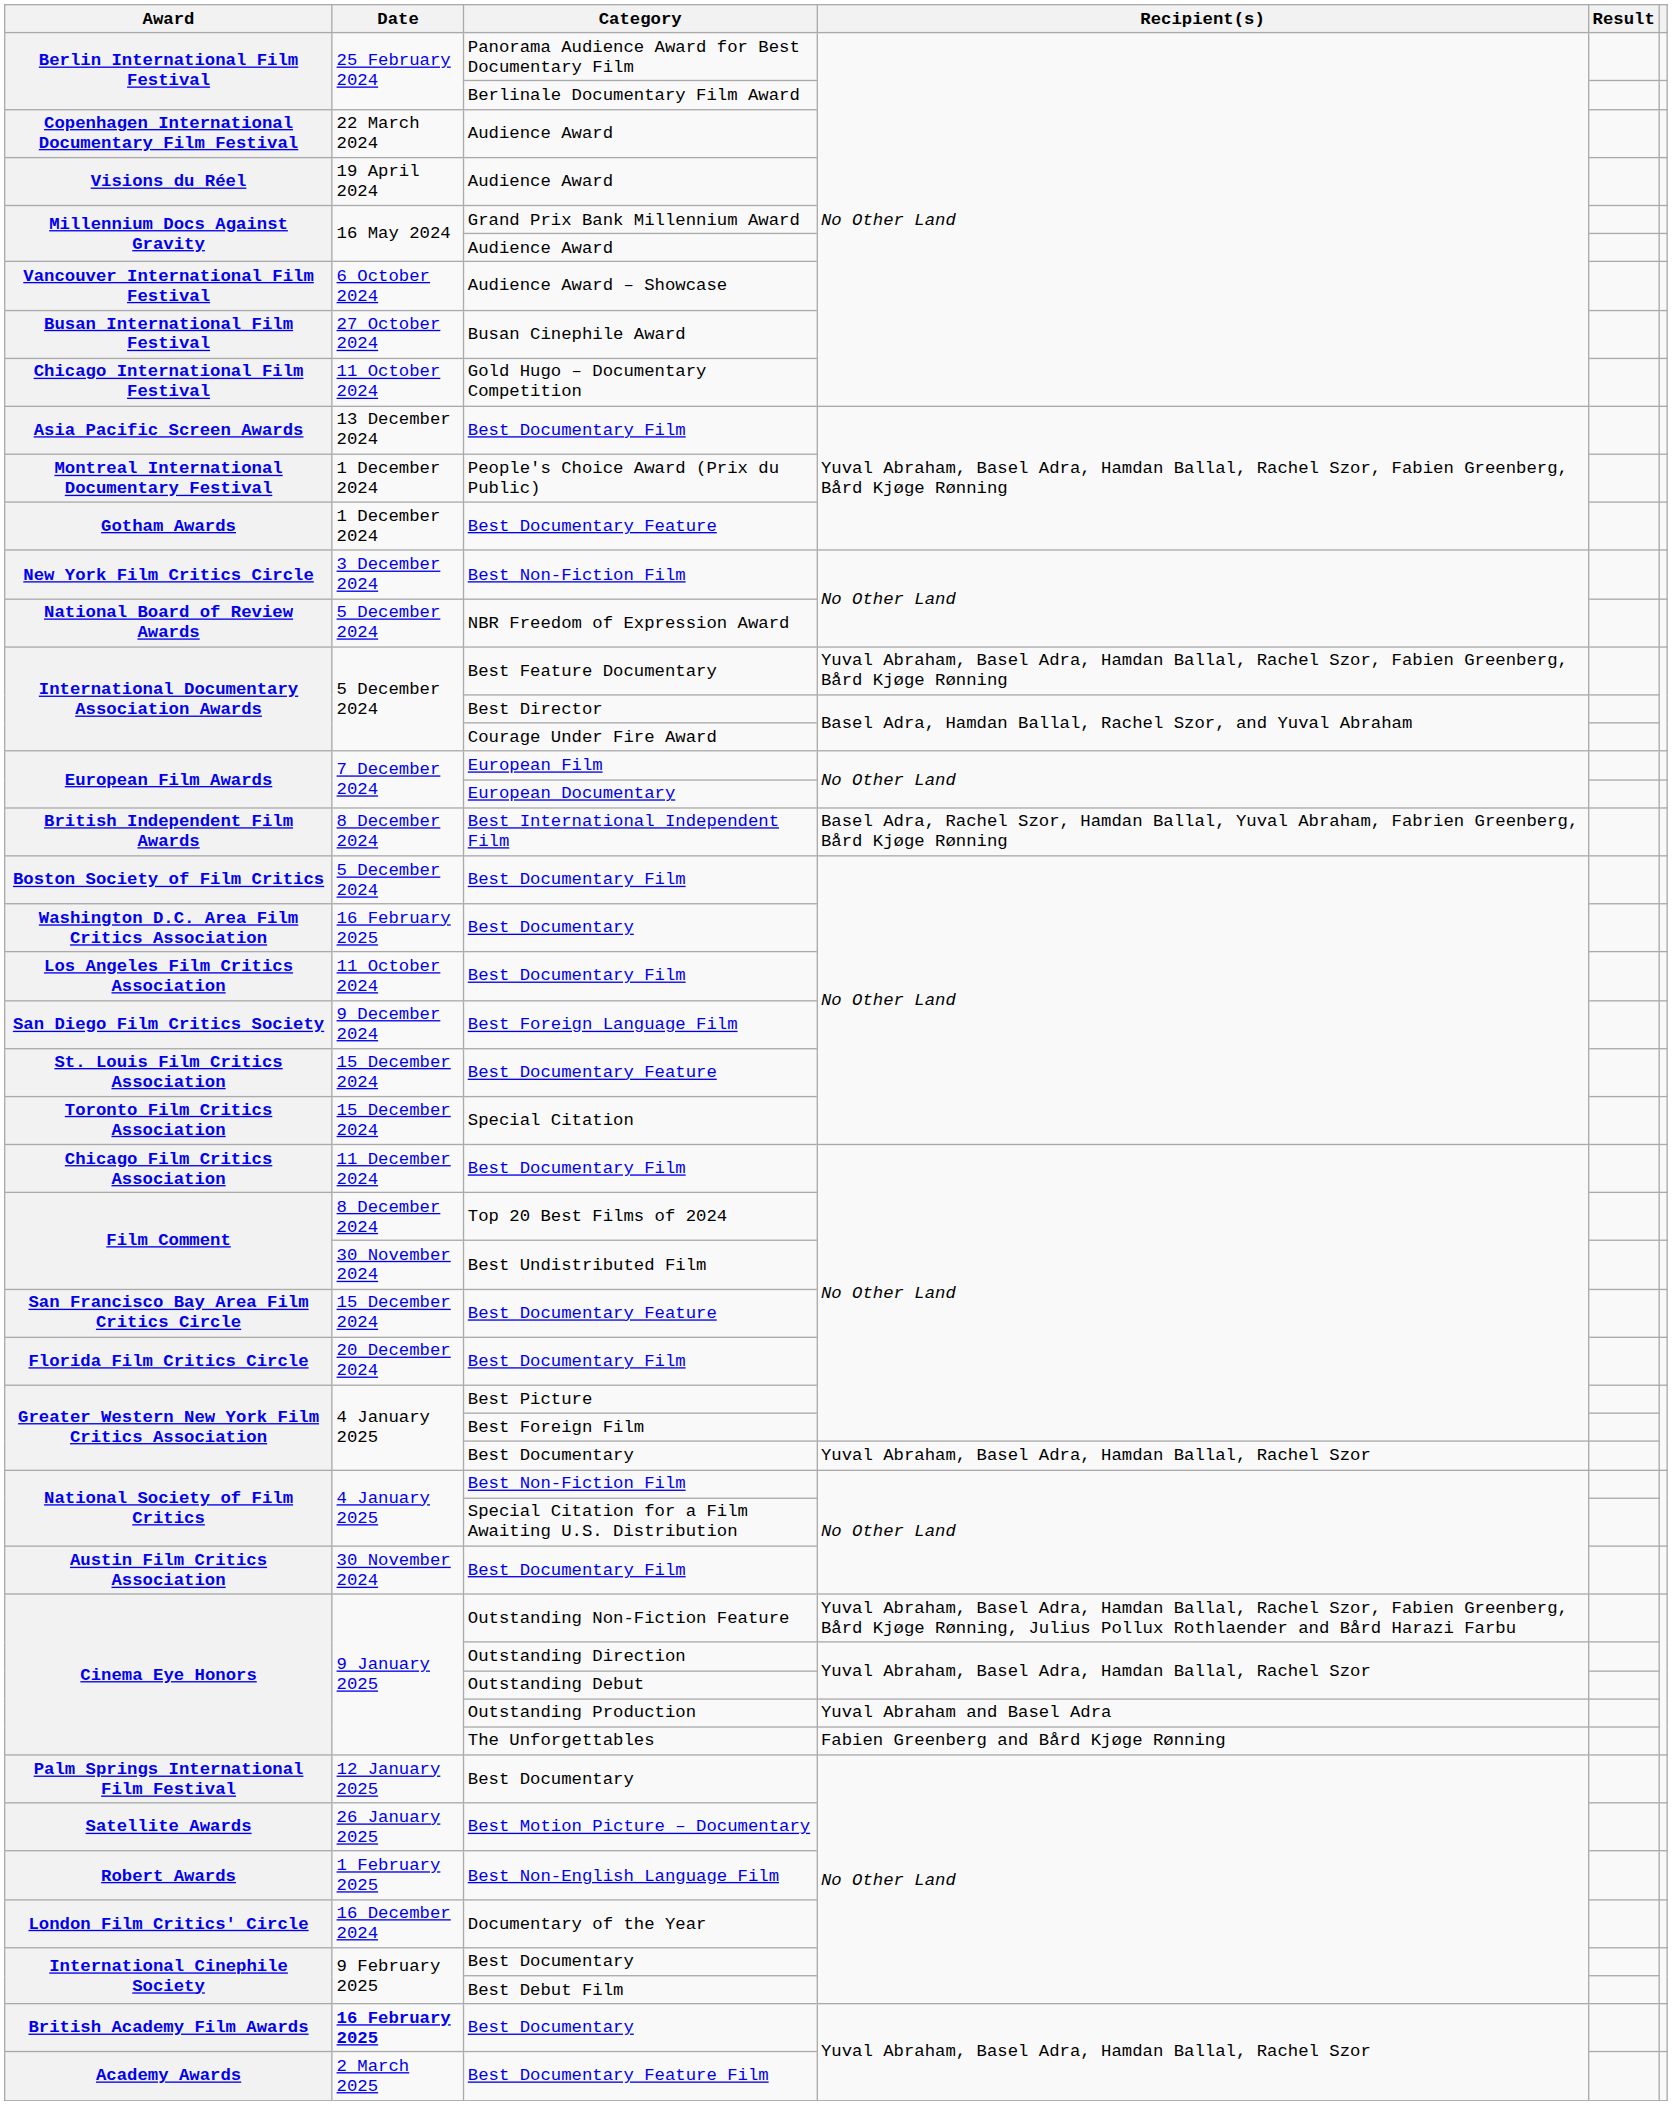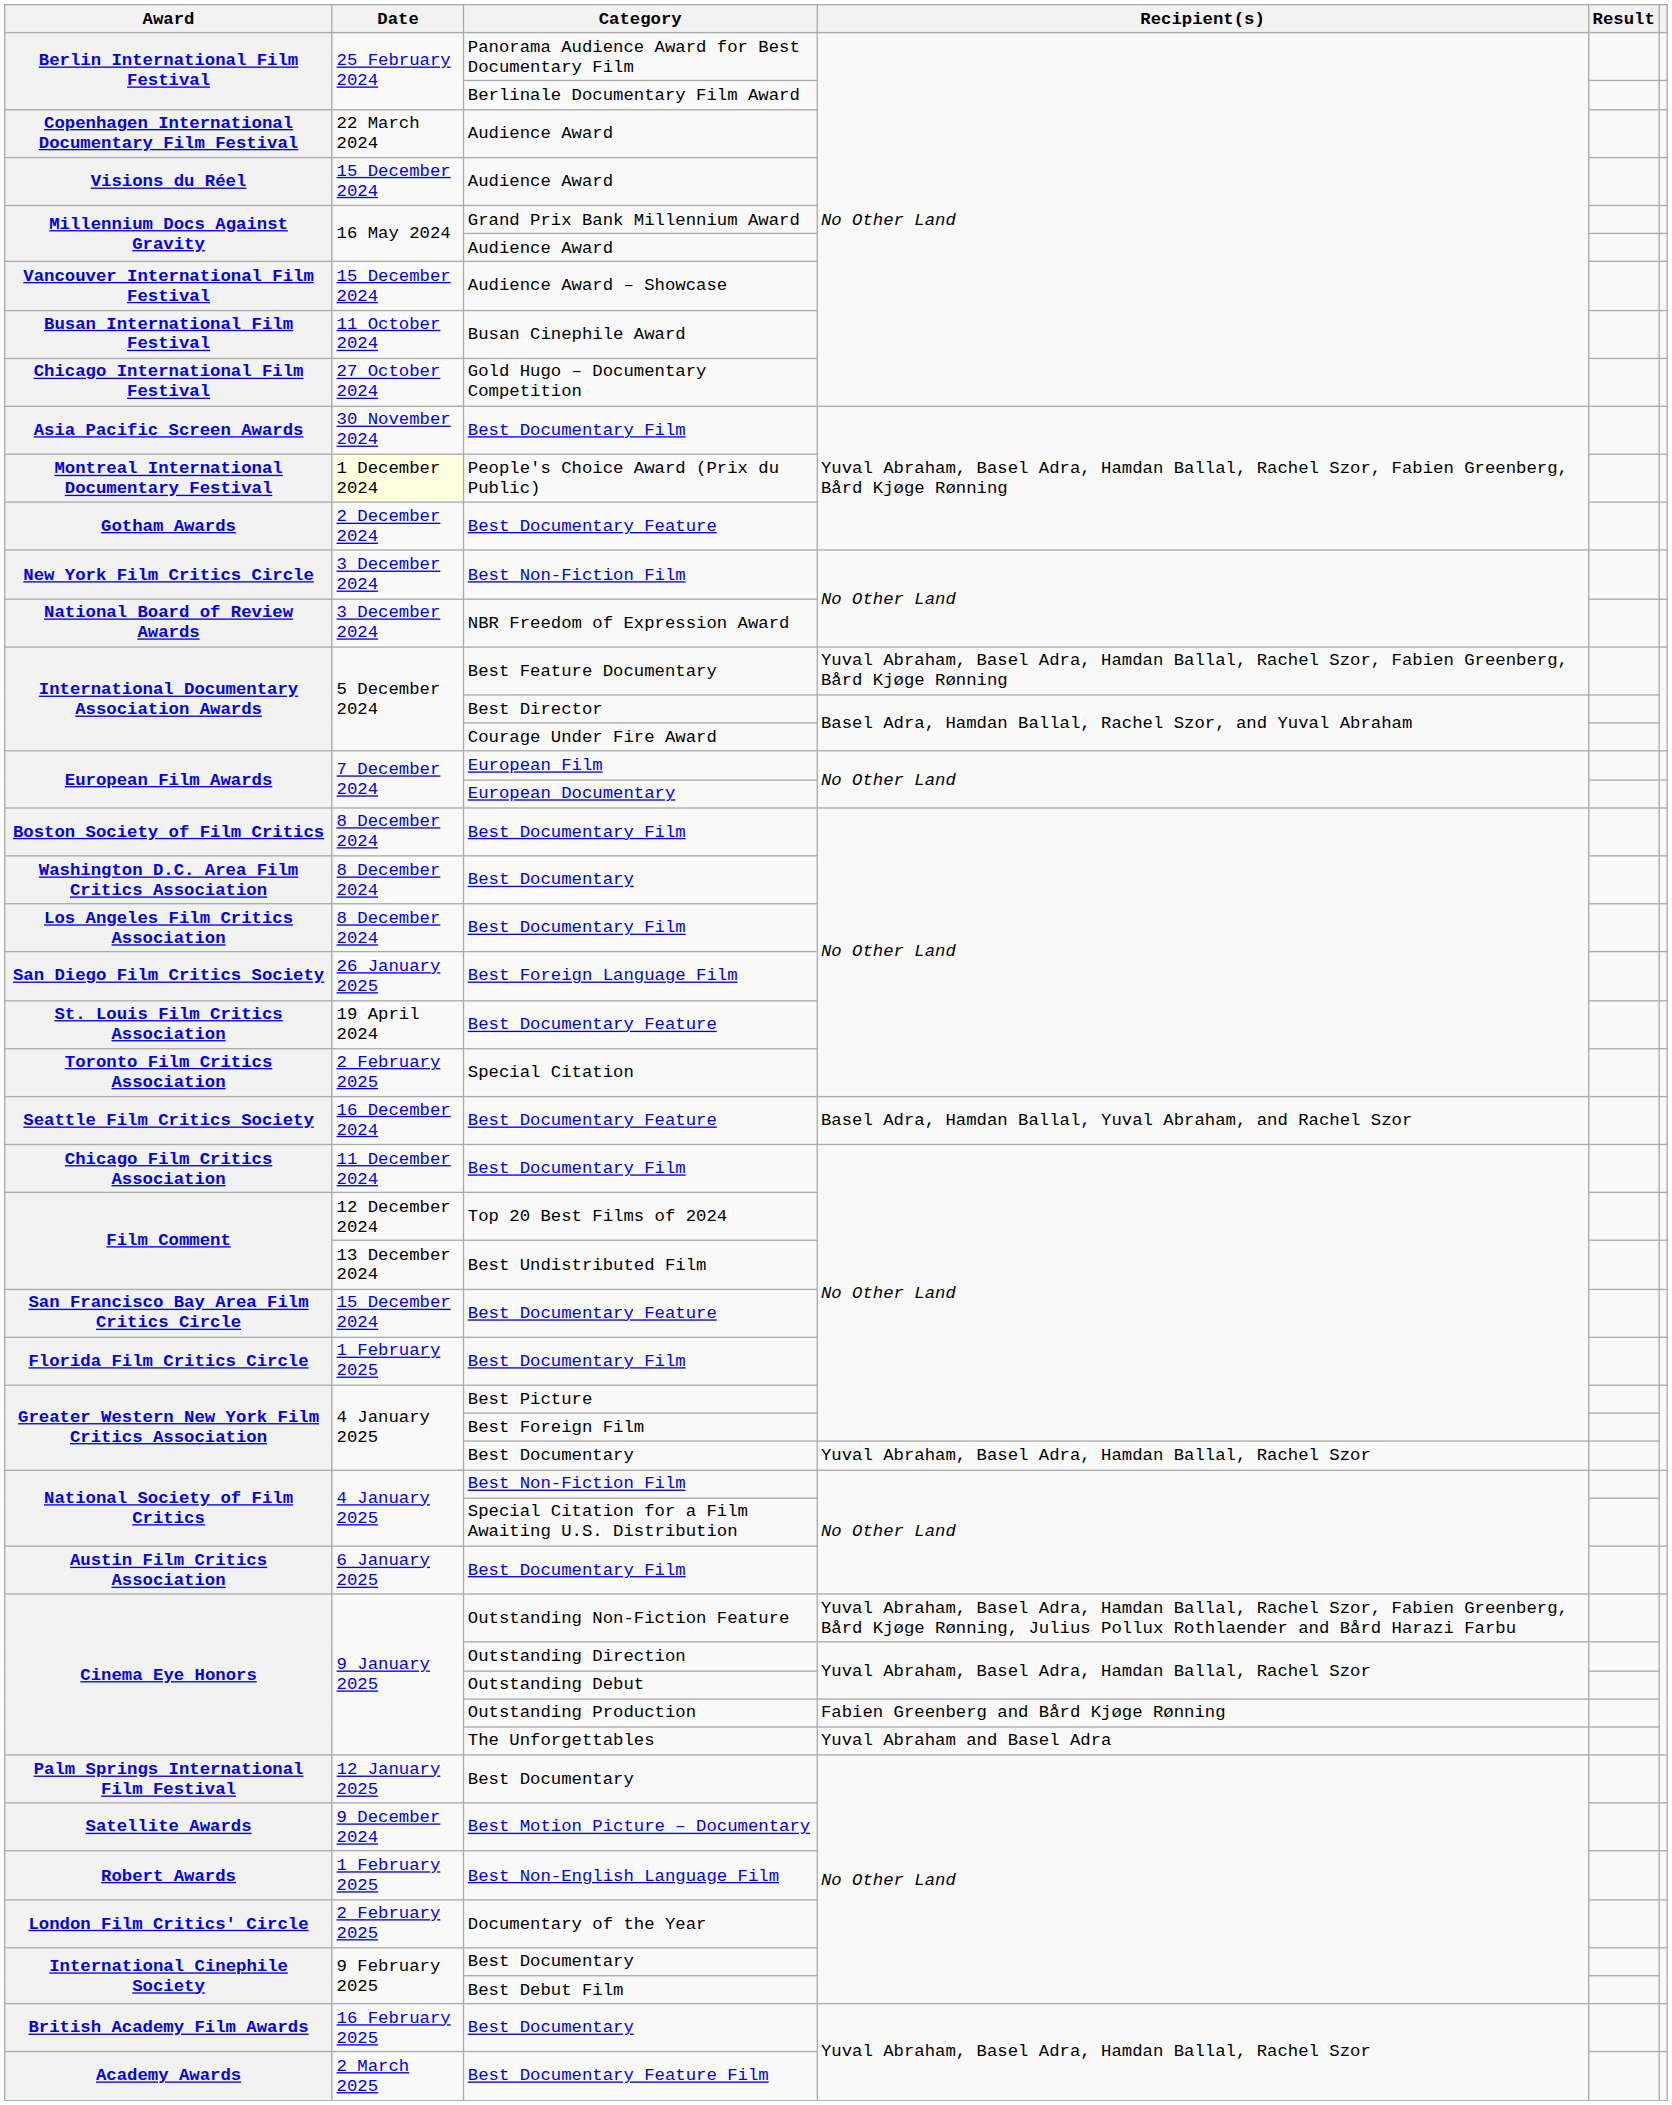 <table class="wikitable sortable plainrowheaders">
 <tr>
 <th>Award</th>
 <th>Date</th>
 <th>Category</th>
 <th>Recipient(s)</th>
 <th>Result</th>
 <th class="unsortable"></th>
 </tr>
 <tr>
 <th rowspan="2" scope="row"><a href='#'>Berlin International Film Festival</a></th>
 <td rowspan="2"><a href='#'>25 February 2024</a></td>
 <td>Panorama Audience Award for Best Documentary Film</td>
 <td rowspan="9"><em>No Other Land</em></td>
 <td></td>
 <td align="center"></td>
 </tr>
 <tr>
 <td>Berlinale Documentary Film Award</td>
 <td></td>
 <td align="center"></td>
 </tr>
 <tr>
 <th scope="row"><a href='#'>Copenhagen International Documentary Film Festival</a></th>
 <td>22 March 2024</td>
 <td>Audience Award</td>
 <td></td>
 <td align="center"></td>
 </tr>
 <tr>
 <th scope="row"><a href='#'>Visions du Réel</a></th>
-<td>19 April 2024</td>
+<td rowspan="1"><a href='#'>15 December 2024</a></td>
 <td>Audience Award</td>
 <td></td>
 <td align="center"></td>
 </tr>
 <tr>
 <th rowspan="2" scope="row"><a href='#'>Millennium Docs Against Gravity</a></th>
 <td rowspan="2">16 May 2024</td>
 <td>Grand Prix Bank Millennium Award</td>
 <td></td>
 <td align="center"></td>
 </tr>
 <tr>
 <td>Audience Award</td>
 <td></td>
 <td align="center"></td>
 </tr>
 <tr>
 <th scope="row"><a href='#'>Vancouver International Film Festival</a></th>
-<td><a href='#'>6 October 2024</a></td>
+<td rowspan="1"><a href='#'>15 December 2024</a></td>
 <td>Audience Award – Showcase</td>
 <td></td>
 <td align="center"></td>
 </tr>
 <tr>
 <th scope="row"><a href='#'>Busan International Film Festival</a></th>
-<td><a href='#'>27 October 2024</a></td>
+<td><a href='#'>11 October 2024</a></td>
 <td>Busan Cinephile Award</td>
 <td></td>
 <td align="center"></td>
 </tr>
 <tr>
 <th scope="row"><a href='#'>Chicago International Film Festival</a></th>
-<td><a href='#'>11 October 2024</a></td>
+<td><a href='#'>27 October 2024</a></td>
 <td>Gold Hugo – Documentary Competition</td>
 <td></td>
 <td align="center"></td>
 </tr>
 <tr>
 <th scope="row"><a href='#'>Asia Pacific Screen Awards</a></th>
-<td>13 December 2024</td>
+<td><a href='#'>30 November 2024</a></td>
 <td><a href='#'>Best Documentary Film</a></td>
 <td rowspan="3">Yuval Abraham, Basel Adra, Hamdan Ballal, Rachel Szor, Fabien Greenberg, Bård Kjøge Rønning</td>
 <td></td>
 <td align="center"></td>
 </tr>
 <tr>
 <th scope="row"><a href='#'>Montreal International Documentary Festival</a></th>
-<td>1 December 2024</td>
+<td style="background: lightyellow;">1 December 2024</td>
 <td>People's Choice Award (Prix du Public)</td>
 <td></td>
 <td align="center"></td>
 </tr>
 <tr>
 <th scope="row"><a href='#'>Gotham Awards</a></th>
-<td>1 December 2024</td>
+<td><a href='#'>2 December 2024</a></td>
 <td><a href='#'>Best Documentary Feature</a></td>
 <td></td>
 <td align="center"></td>
 </tr>
 <tr>
 <th scope="row"><a href='#'>New York Film Critics Circle</a></th>
 <td><a href='#'>3 December 2024</a></td>
 <td><a href='#'>Best Non-Fiction Film</a></td>
 <td rowspan=2><em>No Other Land</em></td>
 <td></td>
 <td align="center"></td>
 </tr>
 <tr>
 <th scope="row"><a href='#'>National Board of Review Awards</a></th>
-<td><a href='#'>5 December 2024</a></td>
+<td><a href='#'>3 December 2024</a></td>
 <td>NBR Freedom of Expression Award</td>
 <td></td>
 <td align="center"></td>
 </tr>
 <tr>
 <th rowspan="3" scope="row"><a href='#'>International Documentary Association Awards</a></th>
 <td rowspan="3">5 December 2024</td>
 <td>Best Feature Documentary</td>
 <td>Yuval Abraham, Basel Adra, Hamdan Ballal, Rachel Szor, Fabien Greenberg, Bård Kjøge Rønning</td>
 <td></td>
 <td rowspan="3" align="center"></td>
 </tr>
 <tr>
 <td>Best Director</td>
 <td rowspan="2">Basel Adra, Hamdan Ballal, Rachel Szor, and Yuval Abraham</td>
 <td></td>
 </tr>
 <tr>
 <td>Courage Under Fire Award</td>
 <td></td>
 </tr>
 <tr>
 <th rowspan="2" scope="row"><a href='#'>European Film Awards</a></th>
 <td rowspan="2"><a href='#'>7 December 2024</a></td>
 <td><a href='#'>European Film</a></td>
 <td rowspan="2"><em>No Other Land</em></td>
 <td></td>
 <td rowspan="1" align="center"></td>
 </tr>
 <tr>
 <td><a href='#'>European Documentary</a></td>
 <td></td>
 <td rowspan="1" align="center"></td>
 </tr>
 <tr>
-<th scope="row"><a href='#'>British Independent Film Awards</a></th>
-<td><a href='#'>8 December 2024</a></td>
-<td><a href='#'>Best International Independent Film</a></td>
-<td>Basel Adra, Rachel Szor, Hamdan Ballal, Yuval Abraham, Fabrien Greenberg, Bård Kjøge Rønning</td>
-<td></td>
-<td align="center"></td>
-</tr>
-<tr>
 <th scope="row" rowspan="1"><a href='#'>Boston Society of Film Critics</a></th>
-<td><a href='#'>5 December 2024</a></td>
+<td rowspan="1"><a href='#'>8 December 2024</a></td>
 <td><a href='#'>Best Documentary Film</a></td>
 <td rowspan="6"><em>No Other Land</em></td>
 <td></td>
 <td align="center" rowspan="1"></td>
 </tr>
 <tr>
 <th scope="row" rowspan="1"><a href='#'>Washington D.C. Area Film Critics Association</a></th>
-<td><a href='#'>16 February 2025</a></td>
+<td rowspan="1"><a href='#'>8 December 2024</a></td>
 <td><a href='#'>Best Documentary</a></td>
 <td></td>
 <td rowspan="1" align="center"></td>
 </tr>
 <tr>
 <th rowspan="1" scope="row"><a href='#'>Los Angeles Film Critics Association</a></th>
-<td><a href='#'>11 October 2024</a></td>
+<td rowspan="1"><a href='#'>8 December 2024</a></td>
 <td><a href='#'>Best Documentary Film</a></td>
 <td></td>
 <td style="text-align:center;"></td>
 </tr>
 <tr>
 <th scope="row"><a href='#'>San Diego Film Critics Society</a></th>
-<td><a href='#'>9 December 2024</a></td>
+<td><a href='#'>26 January 2025</a></td>
 <td><a href='#'>Best Foreign Language Film</a></td>
 <td></td>
 <td style="text-align:center;"></td>
 </tr>
 <tr>
 <th rowspan="1" scope="row"><a href='#'>St. Louis Film Critics Association</a></th>
-<td rowspan="1"><a href='#'>15 December 2024</a></td>
+<td>19 April 2024</td>
 <td><a href='#'>Best Documentary Feature</a></td>
 <td></td>
 <td align="center" rowspan="1"></td>
 </tr>
 <tr>
 <th scope="row" rowspan="1"><a href='#'>Toronto Film Critics Association</a></th>
-<td rowspan="1"><a href='#'>15 December 2024</a></td>
+<td><a href='#'>2 February 2025</a></td>
 <td>Special Citation</td>
 <td></td>
 <td align="center" rowspan="1"></td>
+</tr>
+<tr>
+<th scope="row"><a href='#'>Seattle Film Critics Society</a></th>
+<td><a href='#'>16 December 2024</a></td>
+<td><a href='#'>Best Documentary Feature</a></td>
+<td>Basel Adra, Hamdan Ballal, Yuval Abraham, and Rachel Szor</td>
+<td></td>
+<td style="text-align:center;"></td>
 </tr>
 <tr>
 <th scope="row"><a href='#'>Chicago Film Critics Association</a></th>
 <td><a href='#'>11 December 2024</a></td>
 <td><a href='#'>Best Documentary Film</a></td>
 <td rowspan="7"><em>No Other Land</em></td>
 <td></td>
 <td style="text-align:center;"></td>
 </tr>
 <tr>
 <th scope="row" rowspan="2"><a href='#'>Film Comment</a></th>
-<td rowspan="1"><a href='#'>8 December 2024</a></td>
+<td>12 December 2024</td>
 <td>Top 20 Best Films of 2024</td>
 <td></td>
 <td style="text-align:center;"></td>
 </tr>
 <tr>
-<td><a href='#'>30 November 2024</a></td>
+<td>13 December 2024</td>
 <td>Best Undistributed Film</td>
 <td></td>
 <td style="text-align:center;"></td>
 </tr>
 <tr>
 <th scope="row"><a href='#'>San Francisco Bay Area Film Critics Circle</a></th>
 <td><a href='#'>15 December 2024</a></td>
 <td><a href='#'>Best Documentary Feature</a></td>
 <td></td>
 <td align="center"></td>
 </tr>
 <tr>
 <th scope="row"><a href='#'>Florida Film Critics Circle</a></th>
-<td><a href='#'>20 December 2024</a></td>
+<td><a href='#'>1 February 2025</a></td>
 <td><a href='#'>Best Documentary Film</a></td>
 <td></td>
 <td align="center"></td>
 </tr>
 <tr>
 <th scope="row" rowspan="3"><a href='#'>Greater Western New York Film Critics Association</a></th>
 <td rowspan="3">4 January 2025</td>
 <td>Best Picture</td>
 <td></td>
 <td rowspan="3" style="text-align:center;"></td>
 </tr>
 <tr>
 <td>Best Foreign Film</td>
 <td></td>
 </tr>
 <tr>
 <td>Best Documentary</td>
 <td>Yuval Abraham, Basel Adra, Hamdan Ballal, Rachel Szor</td>
 <td></td>
 </tr>
 <tr>
 <th scope="row" rowspan="2"><a href='#'>National Society of Film Critics</a></th>
 <td rowspan="2"><a href='#'>4 January 2025</a></td>
 <td><a href='#'>Best Non-Fiction Film</a></td>
 <td rowspan="3"><em>No Other Land</em></td>
 <td></td>
 <td align="center" rowspan="2"></td>
 </tr>
 <tr>
 <td>Special Citation for a Film Awaiting U.S. Distribution</td>
 <td></td>
 </tr>
 <tr>
 <th scope="row"><a href='#'>Austin Film Critics Association</a></th>
-<td><a href='#'>30 November 2024</a></td>
+<td><a href='#'>6 January 2025</a></td>
 <td><a href='#'>Best Documentary Film</a></td>
 <td></td>
 <td align="center"></td>
 </tr>
 <tr>
 <th scope="row" rowspan="5"><a href='#'>Cinema Eye Honors</a></th>
 <td rowspan="5"><a href='#'>9 January 2025</a></td>
 <td>Outstanding Non-Fiction Feature</td>
 <td>Yuval Abraham, Basel Adra, Hamdan Ballal, Rachel Szor, Fabien Greenberg, Bård Kjøge Rønning, Julius Pollux Rothlaender and Bård Harazi Farbu</td>
 <td></td>
 <td align="center" rowspan="5"></td>
 </tr>
 <tr>
 <td>Outstanding Direction</td>
 <td rowspan="2">Yuval Abraham, Basel Adra, Hamdan Ballal, Rachel Szor</td>
 <td></td>
 </tr>
 <tr>
 <td>Outstanding Debut</td>
 <td></td>
 </tr>
 <tr>
 <td>Outstanding Production</td>
-<td>Yuval Abraham and Basel Adra</td>
+<td>Fabien Greenberg and Bård Kjøge Rønning</td>
 <td></td>
 </tr>
 <tr>
 <td>The Unforgettables</td>
-<td>Fabien Greenberg and Bård Kjøge Rønning</td>
+<td>Yuval Abraham and Basel Adra</td>
 <td></td>
 </tr>
 <tr>
 <th scope="row"><a href='#'>Palm Springs International Film Festival</a></th>
 <td><a href='#'>12 January 2025</a></td>
 <td>Best Documentary</td>
 <td rowspan="6"><em>No Other Land</em></td>
 <td></td>
 <td align="center"></td>
 </tr>
 <tr>
 <th scope="row"><a href='#'>Satellite Awards</a></th>
-<td><a href='#'>26 January 2025</a></td>
+<td><a href='#'>9 December 2024</a></td>
 <td><a href='#'>Best Motion Picture – Documentary</a></td>
 <td></td>
 <td align="center"></td>
 </tr>
 <tr>
 <th scope="row"><a href='#'>Robert Awards</a></th>
 <td><a href='#'>1 February 2025</a></td>
 <td><a href='#'>Best Non-English Language Film</a></td>
 <td></td>
 <td align="center"></td>
 </tr>
 <tr>
 <th scope="row"><a href='#'>London Film Critics' Circle</a></th>
-<td><a href='#'>16 December 2024</a></td>
+<td><a href='#'>2 February 2025</a></td>
 <td>Documentary of the Year</td>
 <td></td>
 <td align="center"></td>
 </tr>
 <tr>
 <th rowspan="2" scope="row"><a href='#'>International Cinephile Society</a></th>
 <td rowspan="2">9 February 2025</td>
 <td>Best Documentary</td>
 <td></td>
 <td rowspan="2" style="text-align:center;"></td>
 </tr>
 <tr>
 <td>Best Debut Film</td>
 <td></td>
 </tr>
 <tr>
 <th scope="row"><a href='#'>British Academy Film Awards</a></th>
-<td><strong><a href='#'>16 February 2025</a></strong></td>
+<td><a href='#'>16 February 2025</a></td>
 <td><a href='#'>Best Documentary</a></td>
 <td rowspan="2">Yuval Abraham, Basel Adra, Hamdan Ballal, Rachel Szor</td>
 <td></td>
 <td align="center"></td>
 </tr>
 <tr>
 <th scope="row"><a href='#'>Academy Awards</a></th>
 <td><a href='#'>2 March 2025</a></td>
 <td><a href='#'>Best Documentary Feature Film</a></td>
 <td></td>
 <td align="center"></td>
 </tr>
 </table>
